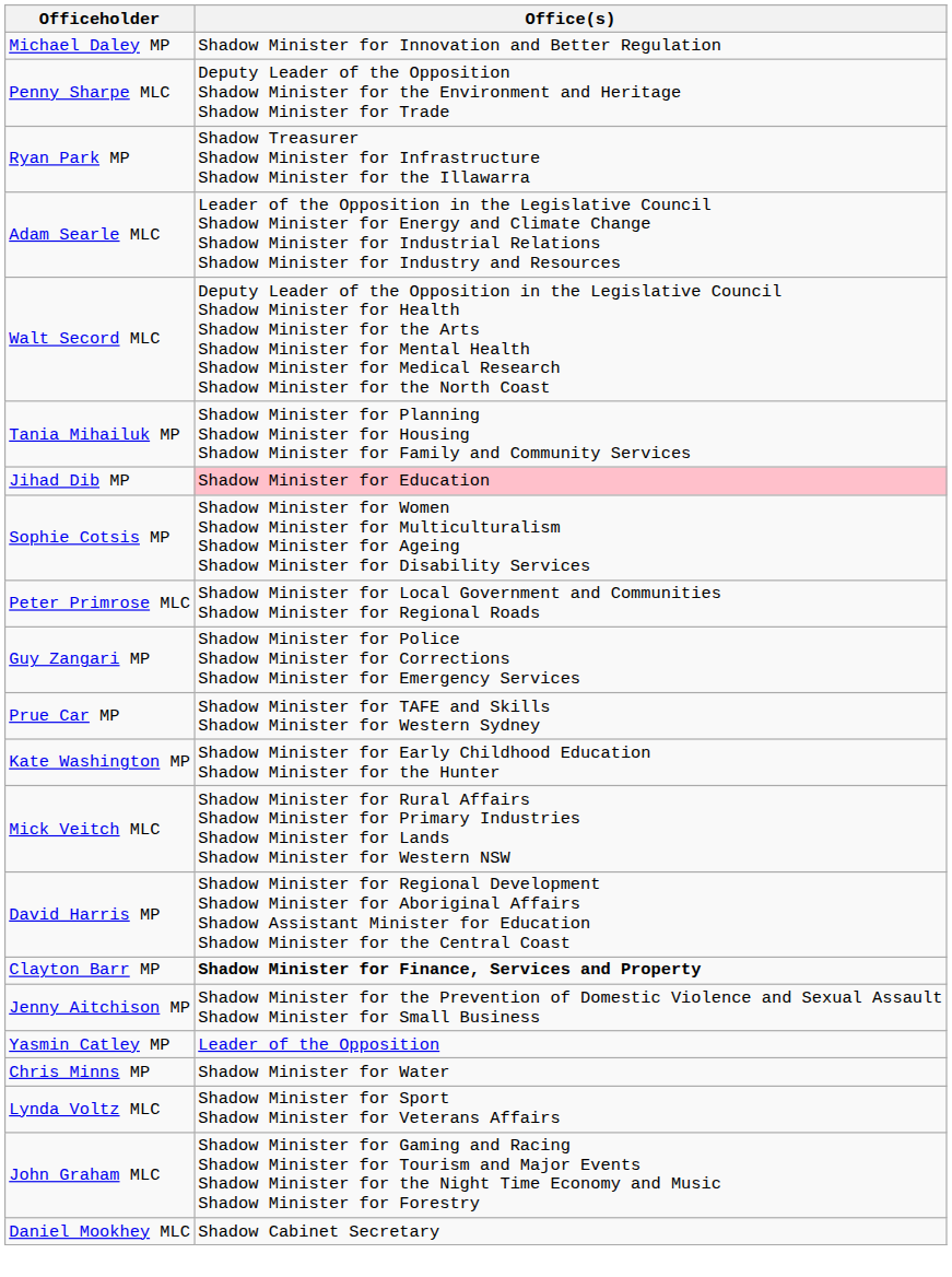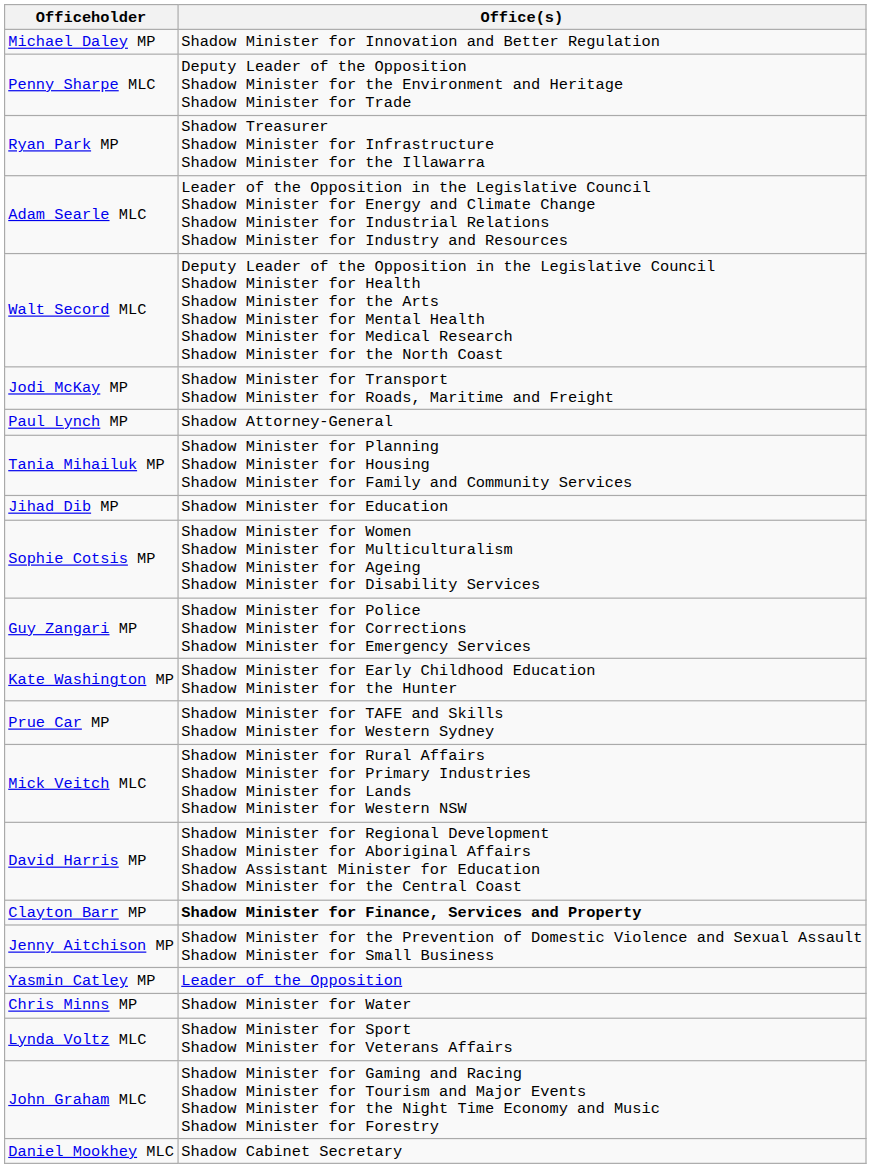 <table class="wikitable">
 <tr>
 <th>Officeholder</th>
 <th>Office(s)</th>
 </tr>
 <tr>
 <td><a href='#'>Michael Daley</a> MP</td>
 <td>Shadow Minister for Innovation and Better Regulation</td>
 </tr>
 <tr>
 <td><a href='#'>Penny Sharpe</a> MLC</td>
 <td>Deputy Leader of the Opposition<br>Shadow Minister for the Environment and Heritage<br>Shadow Minister for Trade</td>
 </tr>
 <tr>
 <td><a href='#'>Ryan Park</a> MP</td>
 <td>Shadow Treasurer<br>Shadow Minister for Infrastructure<br>Shadow Minister for the Illawarra</td>
 </tr>
 <tr>
 <td><a href='#'>Adam Searle</a> MLC</td>
 <td>Leader of the Opposition in the Legislative Council<br>Shadow Minister for Energy and Climate Change<br>Shadow Minister for Industrial Relations<br>Shadow Minister for Industry and Resources</td>
 </tr>
 <tr>
 <td><a href='#'>Walt Secord</a> MLC</td>
 <td>Deputy Leader of the Opposition in the Legislative Council<br>Shadow Minister for Health<br>Shadow Minister for the Arts<br>Shadow Minister for Mental Health<br>Shadow Minister for Medical Research<br>Shadow Minister for the North Coast</td>
 </tr>
 <tr>
+<td><a href='#'>Jodi McKay</a> MP</td>
+<td>Shadow Minister for Transport<br>Shadow Minister for Roads, Maritime and Freight</td>
+</tr>
+<tr>
+<td><a href='#'>Paul Lynch</a> MP</td>
+<td>Shadow Attorney-General</td>
+</tr>
+<tr>
 <td><a href='#'>Tania Mihailuk</a> MP</td>
 <td>Shadow Minister for Planning<br>Shadow Minister for Housing<br>Shadow Minister for Family and Community Services</td>
 </tr>
 <tr>
 <td><a href='#'>Jihad Dib</a> MP</td>
-<td style="background: pink;">Shadow Minister for Education</td>
+<td>Shadow Minister for Education</td>
 </tr>
 <tr>
 <td><a href='#'>Sophie Cotsis</a> MP</td>
 <td>Shadow Minister for Women<br>Shadow Minister for Multiculturalism<br>Shadow Minister for Ageing<br>Shadow Minister for Disability Services</td>
 </tr>
 <tr>
-<td><a href='#'>Peter Primrose</a> MLC</td>
-<td>Shadow Minister for Local Government and Communities<br>Shadow Minister for Regional Roads</td>
-</tr>
-<tr>
 <td><a href='#'>Guy Zangari</a> MP</td>
 <td>Shadow Minister for Police<br>Shadow Minister for Corrections<br>Shadow Minister for Emergency Services</td>
 </tr>
 <tr>
+<td><a href='#'>Kate Washington</a> MP</td>
+<td>Shadow Minister for Early Childhood Education<br>Shadow Minister for the Hunter</td>
+</tr>
+<tr>
 <td><a href='#'>Prue Car</a> MP</td>
 <td>Shadow Minister for TAFE and Skills<br>Shadow Minister for Western Sydney</td>
-</tr>
-<tr>
-<td><a href='#'>Kate Washington</a> MP</td>
-<td>Shadow Minister for Early Childhood Education<br>Shadow Minister for the Hunter</td>
 </tr>
 <tr>
 <td><a href='#'>Mick Veitch</a> MLC</td>
 <td>Shadow Minister for Rural Affairs<br>Shadow Minister for Primary Industries<br>Shadow Minister for Lands<br>Shadow Minister for Western NSW</td>
 </tr>
 <tr>
 <td><a href='#'>David Harris</a> MP</td>
 <td>Shadow Minister for Regional Development<br>Shadow Minister for Aboriginal Affairs<br>Shadow Assistant Minister for Education<br>Shadow Minister for the Central Coast</td>
 </tr>
 <tr>
 <td><a href='#'>Clayton Barr</a> MP</td>
 <td><strong>Shadow Minister for Finance, Services and Property</strong></td>
 </tr>
 <tr>
 <td><a href='#'>Jenny Aitchison</a> MP</td>
 <td>Shadow Minister for the Prevention of Domestic Violence and Sexual Assault<br>Shadow Minister for Small Business</td>
 </tr>
 <tr>
 <td><a href='#'>Yasmin Catley</a> MP</td>
 <td><a href='#'>Leader of the Opposition</a></td>
 </tr>
 <tr>
 <td><a href='#'>Chris Minns</a> MP</td>
 <td>Shadow Minister for Water</td>
 </tr>
 <tr>
 <td><a href='#'>Lynda Voltz</a> MLC</td>
 <td>Shadow Minister for Sport<br>Shadow Minister for Veterans Affairs</td>
 </tr>
 <tr>
 <td><a href='#'>John Graham</a> MLC</td>
 <td>Shadow Minister for Gaming and Racing<br>Shadow Minister for Tourism and Major Events<br>Shadow Minister for the Night Time Economy and Music<br>Shadow Minister for Forestry</td>
 </tr>
 <tr>
 <td><a href='#'>Daniel Mookhey</a> MLC</td>
 <td>Shadow Cabinet Secretary</td>
 </tr>
 </table>
